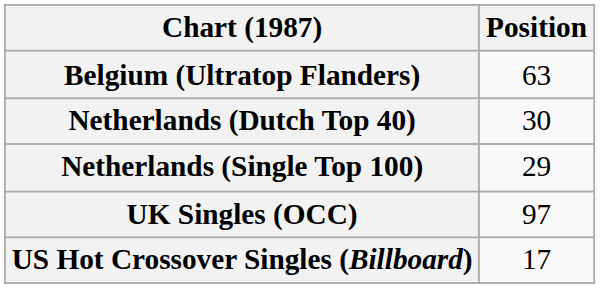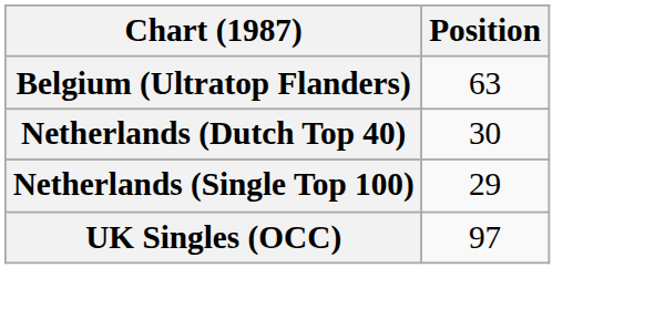 <table class="wikitable sortable plainrowheaders" style="text-align:center">
 <tr>
 <th scope="col">Chart (1987)</th>
 <th scope="col">Position</th>
 </tr>
 <tr>
 <th scope="row">Belgium (Ultratop Flanders)</th>
 <td>63</td>
 </tr>
 <tr>
 <th scope="row">Netherlands (Dutch Top 40)</th>
 <td>30</td>
 </tr>
 <tr>
 <th scope="row">Netherlands (Single Top 100)</th>
 <td>29</td>
 </tr>
 <tr>
 <th scope="row">UK Singles (OCC)</th>
 <td>97</td>
 </tr>
-<tr>
-<th scope="row">US Hot Crossover Singles (<em>Billboard</em>)</th>
-<td>17</td>
-</tr>
 </table>
